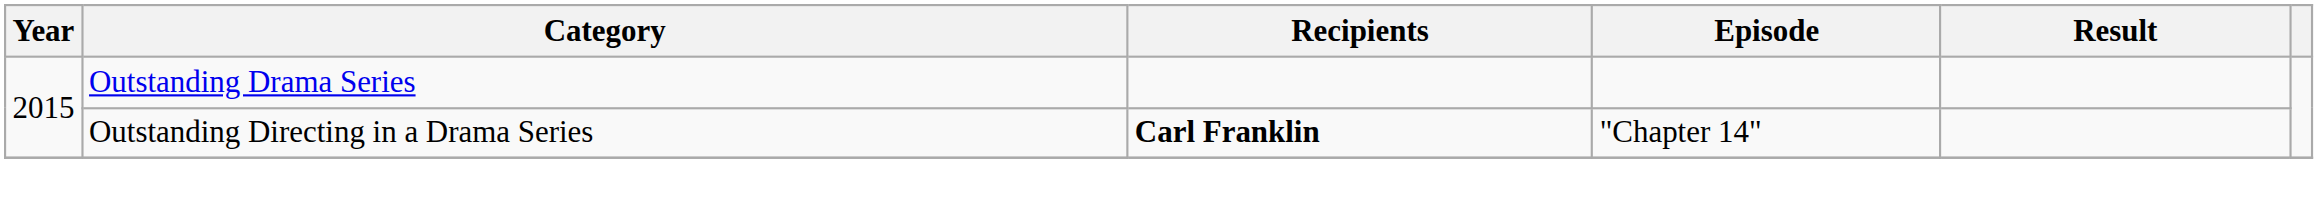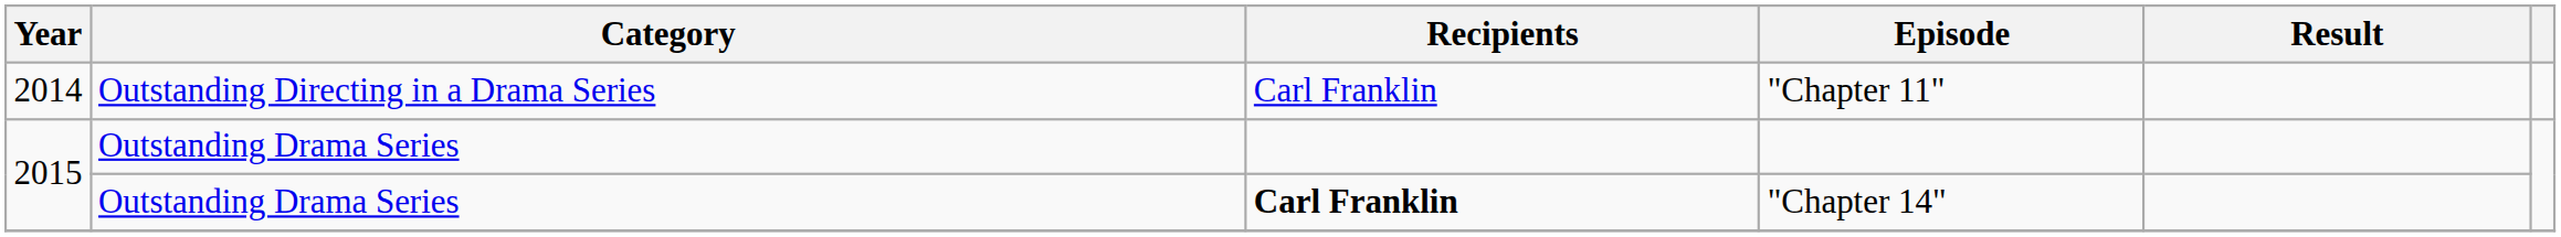 <table class="wikitable plainrowheaders" style="font-size: 90%" width=85%>
 <tr>
 <th scope="col" style="width:2%;">Year</th>
 <th scope="col" style="width:45%;">Category</th>
 <th scope="col" style="width:20%;">Recipients</th>
 <th scope="col" style="width:15%;">Episode</th>
 <th scope="col" style="width:15%;">Result</th>
 <th scope="col" class="unsortable" style="width:1%;"></th>
 </tr>
 <tr>
+<td style="text-align:center;">2014</td>
+<td><a href='#'>Outstanding Directing in a Drama Series</a></td>
+<td><a href='#'>Carl Franklin</a></td>
+<td>"Chapter 11"</td>
+<td></td>
+<td style="text-align:center;"></td>
+</tr>
+<tr>
 <td rowspan=2 style="text-align:center;">2015</td>
 <td><a href='#'>Outstanding Drama Series</a></td>
 <td></td>
 <td></td>
 <td></td>
 <td rowspan=2 style="text-align:center;"></td>
 </tr>
 <tr>
-<td>Outstanding Directing in a Drama Series</td>
+<td><a href='#'>Outstanding Drama Series</a></td>
 <td><strong>Carl Franklin</strong></td>
 <td>"Chapter 14"</td>
 <td></td>
 </tr>
 <tr>
 </tr>
 </table>
